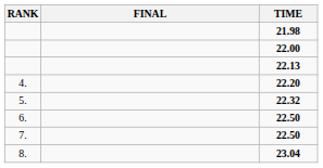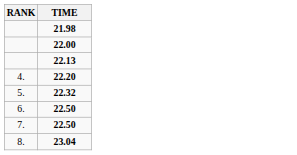 <table class="wikitable" style="border-collapse: collapse; font-size: 90%;">
 <tr>
 <th>RANK</th>
-<th style="width: 20em">FINAL</th>
 <th style="width: 5em">TIME</th>
 </tr>
 <tr>
 <td align="center"></td>
-<td></td>
 <td align="center"><strong>21.98</strong></td>
 </tr>
 <tr>
 <td align="center"></td>
-<td></td>
 <td align="center"><strong>22.00</strong></td>
 </tr>
 <tr>
 <td align="center"></td>
-<td></td>
 <td align="center"><strong>22.13</strong></td>
 </tr>
 <tr>
 <td align="center">4.</td>
-<td></td>
 <td align="center"><strong>22.20</strong></td>
 </tr>
 <tr>
 <td align="center">5.</td>
-<td></td>
 <td align="center"><strong>22.32</strong></td>
 </tr>
 <tr>
 <td align="center">6.</td>
-<td></td>
 <td align="center"><strong>22.50</strong></td>
 </tr>
 <tr>
 <td align="center">7.</td>
-<td></td>
 <td align="center"><strong>22.50</strong></td>
 </tr>
 <tr>
 <td align="center">8.</td>
-<td></td>
 <td align="center"><strong>23.04</strong></td>
 </tr>
 </table>
